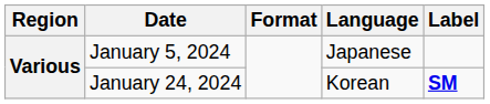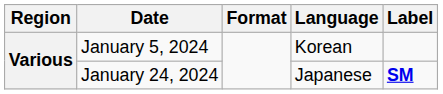 <table class="wikitable plainrowheaders">
 <tr>
 <th scope="col">Region</th>
 <th scope="col">Date</th>
 <th scope="col">Format</th>
 <th scope="col">Language</th>
 <th scope="col">Label</th>
 </tr>
 <tr>
 <th scope="row" rowspan="2">Various</th>
 <td>January 5, 2024</td>
 <td rowspan="2"></td>
-<td>Japanese</td>
+<td>Korean</td>
 <td></td>
 </tr>
 <tr>
 <td>January 24, 2024</td>
-<td>Korean</td>
+<td>Japanese</td>
 <td><strong><a href='#'>SM</a></strong></td>
 </tr>
 </table>
